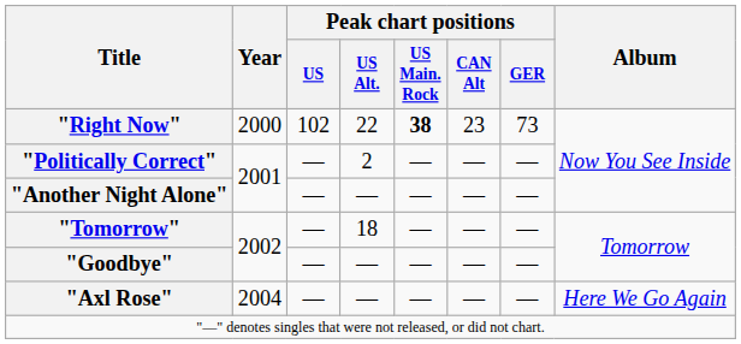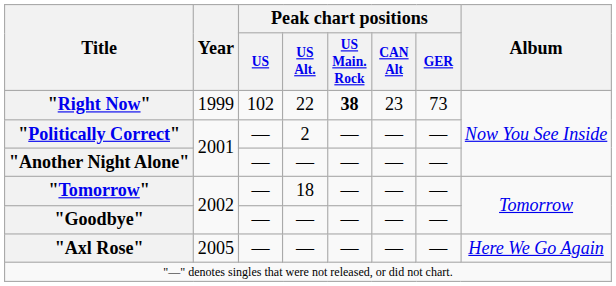 <table class="wikitable plainrowheaders" style="text-align:center;" border="1">
 <tr>
 <th scope="col" rowspan="2" style="width:10em;">Title</th>
 <th scope="col" rowspan="2">Year</th>
 <th scope="col" colspan="5">Peak chart positions</th>
 <th scope="col" rowspan="2">Album</th>
 </tr>
 <tr>
 <th scope="col" style="width:2.8em;font-size:75%;"><a href='#'>US</a><br></th>
 <th scope="col" style="width:2.8em;font-size:75%;"><a href='#'>US<br>Alt.</a><br></th>
 <th style="width:2.8em;font-size:75%;"><a href='#'>US<br>Main. Rock</a><br></th>
 <th style="width:2.8em;font-size:75%;"><a href='#'>CAN Alt</a><br></th>
 <th scope="col" style="width:2.8em;font-size:75%;"><a href='#'>GER</a><br></th>
 </tr>
 <tr>
 <th scope="row">"<a href='#'>Right Now</a>"</th>
-<td>2000</td>
+<td>1999</td>
 <td>102</td>
 <td>22</td>
 <td><strong>38</strong></td>
 <td>23</td>
 <td>73</td>
 <td rowspan="3"><em><a href='#'>Now You See Inside</a></em></td>
 </tr>
 <tr>
 <th scope="row">"<a href='#'>Politically Correct</a>"</th>
 <td rowspan="2">2001</td>
 <td>—</td>
 <td>2</td>
 <td>—</td>
 <td>—</td>
 <td>—</td>
 </tr>
 <tr>
 <th scope="row">"Another Night Alone"</th>
 <td>—</td>
 <td>—</td>
 <td>—</td>
 <td>—</td>
 <td>—</td>
 </tr>
 <tr>
 <th scope="row">"<a href='#'>Tomorrow</a>"</th>
 <td rowspan="2">2002</td>
 <td>—</td>
 <td>18</td>
 <td>—</td>
 <td>—</td>
 <td>—</td>
 <td scope="col" rowspan="2"><em><a href='#'>Tomorrow</a></em></td>
 </tr>
 <tr>
 <th scope="row">"Goodbye"</th>
 <td>—</td>
 <td>—</td>
 <td>—</td>
 <td>—</td>
 <td>—</td>
 </tr>
 <tr>
 <th scope="row">"Axl Rose"</th>
-<td>2004</td>
+<td>2005</td>
 <td>—</td>
 <td>—</td>
 <td>—</td>
 <td>—</td>
 <td>—</td>
 <td><em><a href='#'>Here We Go Again</a></em></td>
 </tr>
 <tr>
 <td colspan="18" style="font-size:8pt">"—" denotes singles that were not released, or did not chart.</td>
 </tr>
 </table>
